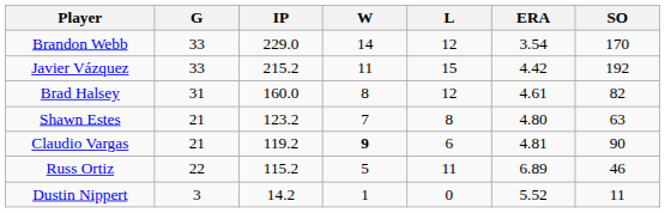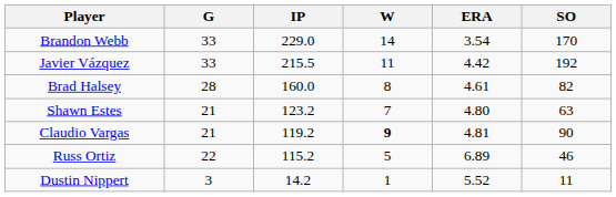 <table class="wikitable sortable">
 <tr>
 <th bgcolor="#DDDDFF" width="16%">Player</th>
 <th bgcolor="#DDDDFF" width="9%">G</th>
 <th bgcolor="#DDDDFF" width="9%">IP</th>
 <th bgcolor="#DDDDFF" width="9%">W</th>
-<th bgcolor="#DDDDFF" width="9%">L</th>
 <th bgcolor="#DDDDFF" width="9%">ERA</th>
 <th bgcolor="#DDDDFF" width="9%">SO</th>
 </tr>
 <tr align=center>
 <td><a href='#'>Brandon Webb</a></td>
 <td>33</td>
 <td>229.0</td>
 <td>14</td>
-<td>12</td>
 <td>3.54</td>
 <td>170</td>
 </tr>
 <tr align=center>
 <td><a href='#'>Javier Vázquez</a></td>
 <td>33</td>
-<td>215.2</td>
+<td>215.5</td>
 <td>11</td>
-<td>15</td>
 <td>4.42</td>
 <td>192</td>
 </tr>
 <tr align=center>
 <td><a href='#'>Brad Halsey</a></td>
-<td>31</td>
+<td>28</td>
 <td>160.0</td>
 <td>8</td>
-<td>12</td>
 <td>4.61</td>
 <td>82</td>
 </tr>
 <tr align=center>
 <td><a href='#'>Shawn Estes</a></td>
 <td>21</td>
 <td>123.2</td>
 <td>7</td>
-<td>8</td>
 <td>4.80</td>
 <td>63</td>
 </tr>
 <tr align=center>
 <td><a href='#'>Claudio Vargas</a></td>
 <td>21</td>
 <td>119.2</td>
 <td><strong>9</strong></td>
-<td>6</td>
 <td>4.81</td>
 <td>90</td>
 </tr>
 <tr align=center>
 <td><a href='#'>Russ Ortiz</a></td>
 <td>22</td>
 <td>115.2</td>
 <td>5</td>
-<td>11</td>
 <td>6.89</td>
 <td>46</td>
 </tr>
 <tr align=center>
 <td><a href='#'>Dustin Nippert</a></td>
 <td>3</td>
 <td>14.2</td>
 <td>1</td>
-<td>0</td>
 <td>5.52</td>
 <td>11</td>
 </tr>
 </table>
